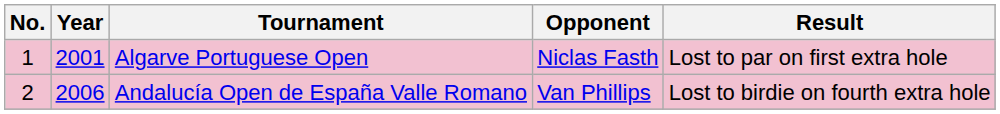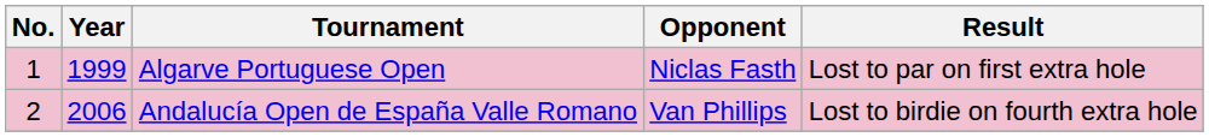 <table class="wikitable" style="font-size:95%;">
 <tr>
 <th>No.</th>
 <th>Year</th>
 <th>Tournament</th>
 <th>Opponent</th>
 <th>Result</th>
 </tr>
 <tr style="background:#F2C1D1;">
 <td align=center>1</td>
-<td><a href='#'>2001</a></td>
+<td><a href='#'>1999</a></td>
 <td><a href='#'>Algarve Portuguese Open</a></td>
 <td> <a href='#'>Niclas Fasth</a></td>
 <td>Lost to par on first extra hole</td>
 </tr>
 <tr style="background:#F2C1D1;">
 <td align=center>2</td>
 <td><a href='#'>2006</a></td>
 <td><a href='#'>Andalucía Open de España Valle Romano</a></td>
 <td> <a href='#'>Van Phillips</a></td>
 <td>Lost to birdie on fourth extra hole</td>
 </tr>
 </table>
